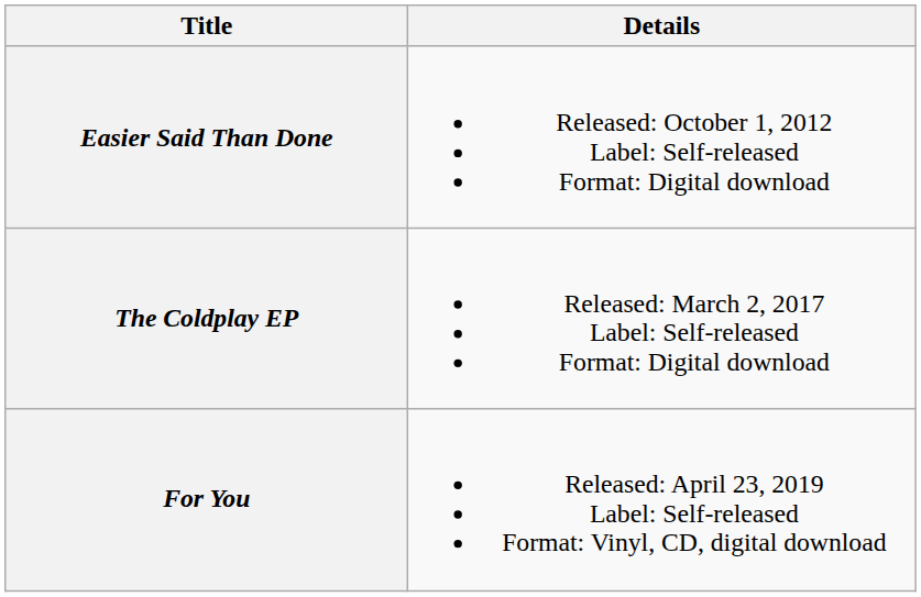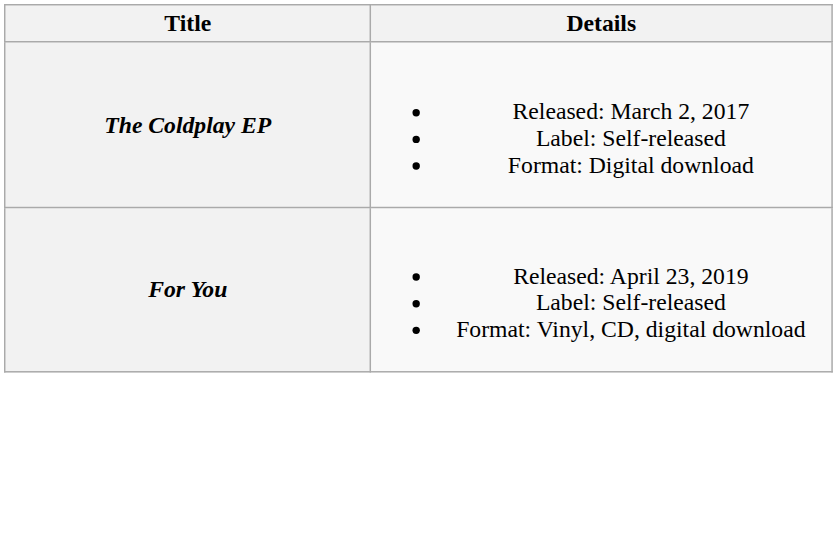 <table class="wikitable plainrowheaders" style="text-align:center">
 <tr>
 <th scope="col" style="width:15em;">Title</th>
 <th scope="col" style="width:19em;">Details</th>
-</tr>
-<tr>
-<th scope="row"><em>Easier Said Than Done</em><br> </th>
-<td><br><ul><li>Released: October 1, 2012</li><li>Label: Self-released</li><li>Format: Digital download</li></ul></td>
 </tr>
 <tr>
 <th scope="row"><em>The Coldplay EP</em></th>
 <td><br><ul><li>Released: March 2, 2017</li><li>Label: Self-released</li><li>Format: Digital download</li></ul></td>
 </tr>
 <tr>
 <th scope="row"><em>For You</em></th>
 <td><br><ul><li>Released: April 23, 2019</li><li>Label: Self-released</li><li>Format: Vinyl, CD, digital download</li></ul></td>
 </tr>
 </table>
